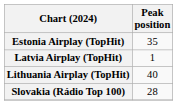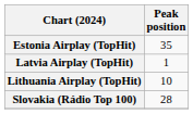 <table class="wikitable plainrowheaders sortable" style="text-align:center">
 <tr>
 <th scope="col">Chart (2024)</th>
 <th scope="col">Peak<br>position</th>
 </tr>
 <tr>
 <th scope="row">Estonia Airplay (TopHit)</th>
 <td>35</td>
 </tr>
 <tr>
 <th scope="row">Latvia Airplay (TopHit)</th>
 <td>1</td>
 </tr>
 <tr>
 <th scope="row">Lithuania Airplay (TopHit)</th>
-<td>40</td>
+<td>10</td>
 </tr>
 <tr>
 <th scope="row">Slovakia (Rádio Top 100)</th>
 <td>28</td>
 </tr>
 <tr>
 </tr>
 </table>
